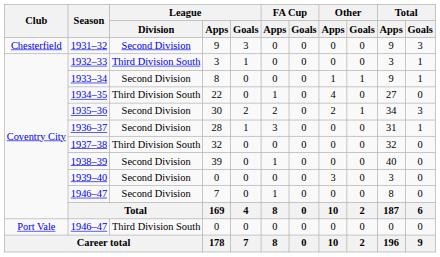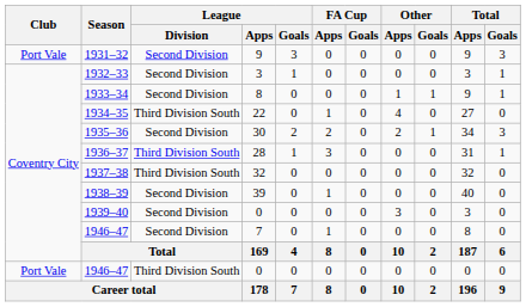 <table class="wikitable" style="text-align:center">
 <tr>
 <th rowspan="2">Club</th>
 <th rowspan="2">Season</th>
 <th colspan="3">League</th>
 <th colspan="2">FA Cup</th>
 <th colspan="2">Other</th>
 <th colspan="2">Total</th>
 </tr>
 <tr>
 <th>Division</th>
 <th>Apps</th>
 <th>Goals</th>
 <th>Apps</th>
 <th>Goals</th>
 <th>Apps</th>
 <th>Goals</th>
 <th>Apps</th>
 <th>Goals</th>
 </tr>
 <tr>
-<td><a href='#'>Chesterfield</a></td>
+<td><a href='#'>Port Vale</a></td>
 <td><a href='#'>1931–32</a></td>
 <td><a href='#'>Second Division</a></td>
 <td>9</td>
 <td>3</td>
 <td>0</td>
 <td>0</td>
 <td>0</td>
 <td>0</td>
 <td>9</td>
 <td>3</td>
 </tr>
 <tr>
 <td rowspan="10"><a href='#'>Coventry City</a></td>
 <td><a href='#'>1932–33</a></td>
-<td><a href='#'>Third Division South</a></td>
+<td>Second Division</td>
 <td>3</td>
 <td>1</td>
 <td>0</td>
 <td>0</td>
 <td>0</td>
 <td>0</td>
 <td>3</td>
 <td>1</td>
 </tr>
 <tr>
 <td><a href='#'>1933–34</a></td>
 <td>Second Division</td>
 <td>8</td>
 <td>0</td>
 <td>0</td>
 <td>0</td>
 <td>1</td>
 <td>1</td>
 <td>9</td>
 <td>1</td>
 </tr>
 <tr>
 <td><a href='#'>1934–35</a></td>
 <td>Third Division South</td>
 <td>22</td>
 <td>0</td>
 <td>1</td>
 <td>0</td>
 <td>4</td>
 <td>0</td>
 <td>27</td>
 <td>0</td>
 </tr>
 <tr>
 <td><a href='#'>1935–36</a></td>
 <td>Second Division</td>
 <td>30</td>
 <td>2</td>
 <td>2</td>
 <td>0</td>
 <td>2</td>
 <td>1</td>
 <td>34</td>
 <td>3</td>
 </tr>
 <tr>
 <td><a href='#'>1936–37</a></td>
-<td>Second Division</td>
+<td><a href='#'>Third Division South</a></td>
 <td>28</td>
 <td>1</td>
 <td>3</td>
 <td>0</td>
 <td>0</td>
 <td>0</td>
 <td>31</td>
 <td>1</td>
 </tr>
 <tr>
 <td><a href='#'>1937–38</a></td>
 <td>Third Division South</td>
 <td>32</td>
 <td>0</td>
 <td>0</td>
 <td>0</td>
 <td>0</td>
 <td>0</td>
 <td>32</td>
 <td>0</td>
 </tr>
 <tr>
 <td><a href='#'>1938–39</a></td>
 <td>Second Division</td>
 <td>39</td>
 <td>0</td>
 <td>1</td>
 <td>0</td>
 <td>0</td>
 <td>0</td>
 <td>40</td>
 <td>0</td>
 </tr>
 <tr>
 <td><a href='#'>1939–40</a></td>
 <td>Second Division</td>
 <td>0</td>
 <td>0</td>
 <td>0</td>
 <td>0</td>
 <td>3</td>
 <td>0</td>
 <td>3</td>
 <td>0</td>
 </tr>
 <tr>
 <td><a href='#'>1946–47</a></td>
 <td>Second Division</td>
 <td>7</td>
 <td>0</td>
 <td>1</td>
 <td>0</td>
 <td>0</td>
 <td>0</td>
 <td>8</td>
 <td>0</td>
 </tr>
 <tr>
 <th colspan="2">Total</th>
 <th>169</th>
 <th>4</th>
 <th>8</th>
 <th>0</th>
 <th>10</th>
 <th>2</th>
 <th>187</th>
 <th>6</th>
 </tr>
 <tr>
 <td><a href='#'>Port Vale</a></td>
 <td><a href='#'>1946–47</a></td>
 <td>Third Division South</td>
 <td>0</td>
 <td>0</td>
 <td>0</td>
 <td>0</td>
 <td>0</td>
 <td>0</td>
 <td>0</td>
 <td>0</td>
 </tr>
 <tr>
 <th colspan="3">Career total</th>
 <th>178</th>
 <th>7</th>
 <th>8</th>
 <th>0</th>
 <th>10</th>
 <th>2</th>
 <th>196</th>
 <th>9</th>
 </tr>
 </table>
